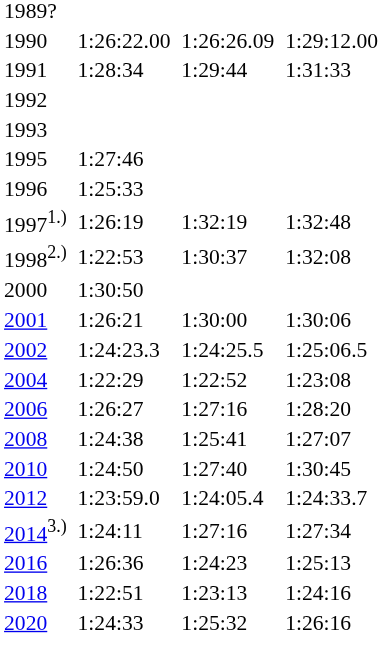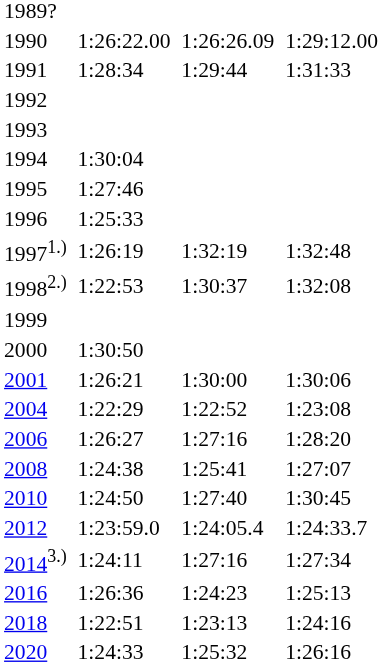 <table>
 <tr>
 <td>1989?</td>
 <td></td>
 <td></td>
 <td></td>
 <td></td>
 <td></td>
 <td></td>
 </tr>
 <tr>
 <td>1990</td>
 <td></td>
 <td>1:26:22.00</td>
 <td></td>
 <td>1:26:26.09</td>
 <td></td>
 <td>1:29:12.00</td>
 </tr>
 <tr>
 <td>1991</td>
 <td></td>
 <td>1:28:34</td>
 <td></td>
 <td>1:29:44</td>
 <td></td>
 <td>1:31:33</td>
 </tr>
 <tr>
 <td>1992</td>
 <td></td>
 <td></td>
 <td></td>
 <td></td>
 <td></td>
 <td></td>
 </tr>
 <tr>
 <td>1993</td>
 <td></td>
 <td></td>
 <td></td>
 <td></td>
 <td></td>
 <td></td>
 </tr>
 <tr>
+<td>1994</td>
+<td></td>
+<td>1:30:04</td>
+<td></td>
+<td></td>
+<td></td>
+<td></td>
+</tr>
+<tr>
 <td>1995</td>
 <td></td>
 <td>1:27:46</td>
 <td></td>
 <td></td>
 <td></td>
 <td></td>
 </tr>
 <tr>
 <td>1996</td>
 <td></td>
 <td>1:25:33</td>
 <td></td>
 <td></td>
 <td></td>
 <td></td>
 </tr>
 <tr>
 <td>1997<sup>1.)</sup></td>
 <td></td>
 <td>1:26:19</td>
 <td></td>
 <td>1:32:19</td>
 <td></td>
 <td>1:32:48</td>
 </tr>
 <tr>
 <td>1998<sup>2.)</sup></td>
 <td></td>
 <td>1:22:53</td>
 <td></td>
 <td>1:30:37</td>
 <td></td>
 <td>1:32:08</td>
 </tr>
 <tr>
+<td>1999</td>
+<td></td>
+<td></td>
+<td></td>
+<td></td>
+<td></td>
+<td></td>
+</tr>
+<tr>
 <td>2000</td>
 <td></td>
 <td>1:30:50</td>
 <td></td>
 <td></td>
 <td></td>
 <td></td>
 </tr>
 <tr>
 <td><a href='#'>2001</a></td>
 <td></td>
 <td>1:26:21</td>
 <td></td>
 <td>1:30:00</td>
 <td></td>
 <td>1:30:06</td>
-</tr>
-<tr>
-<td><a href='#'>2002</a></td>
-<td></td>
-<td>1:24:23.3</td>
-<td></td>
-<td>1:24:25.5</td>
-<td></td>
-<td>1:25:06.5</td>
 </tr>
 <tr>
 <td><a href='#'>2004</a></td>
 <td></td>
 <td>1:22:29</td>
 <td></td>
 <td>1:22:52</td>
 <td></td>
 <td>1:23:08</td>
 </tr>
 <tr>
 <td><a href='#'>2006</a></td>
 <td></td>
 <td>1:26:27</td>
 <td></td>
 <td>1:27:16</td>
 <td></td>
 <td>1:28:20</td>
 </tr>
 <tr>
 <td><a href='#'>2008</a></td>
 <td></td>
 <td>1:24:38</td>
 <td></td>
 <td>1:25:41</td>
 <td></td>
 <td>1:27:07</td>
 </tr>
 <tr>
 <td><a href='#'>2010</a></td>
 <td></td>
 <td>1:24:50</td>
 <td></td>
 <td>1:27:40</td>
 <td></td>
 <td>1:30:45</td>
 </tr>
 <tr>
 <td><a href='#'>2012</a></td>
 <td></td>
 <td>1:23:59.0</td>
 <td></td>
 <td>1:24:05.4</td>
 <td></td>
 <td>1:24:33.7</td>
 </tr>
 <tr>
 <td><a href='#'>2014</a><sup>3.)</sup></td>
 <td></td>
 <td>1:24:11</td>
 <td></td>
 <td>1:27:16</td>
 <td></td>
 <td>1:27:34</td>
 </tr>
 <tr>
 <td><a href='#'>2016</a></td>
 <td></td>
 <td>1:26:36</td>
 <td></td>
 <td>1:24:23</td>
 <td></td>
 <td>1:25:13</td>
 </tr>
 <tr>
 <td><a href='#'>2018</a></td>
 <td></td>
 <td>1:22:51</td>
 <td></td>
 <td>1:23:13</td>
 <td></td>
 <td>1:24:16</td>
 </tr>
 <tr>
 <td><a href='#'>2020</a></td>
 <td></td>
 <td>1:24:33</td>
 <td></td>
 <td>1:25:32</td>
 <td></td>
 <td>1:26:16</td>
 </tr>
 </table>
